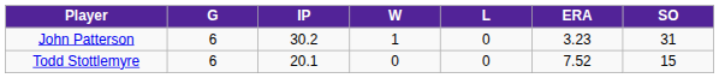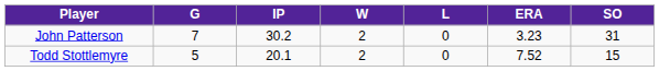 <table class="wikitable sortable" style="text-align:center;">
 <tr>
 <th style="background:#522398;color:white;" width="16%">Player</th>
 <th style="background:#522398;color:white;" width="9%">G</th>
 <th style="background:#522398;color:white;" width="9%">IP</th>
 <th style="background:#522398;color:white;" width="9%">W</th>
 <th style="background:#522398;color:white;" width="9%">L</th>
 <th style="background:#522398;color:white;" width="9%">ERA</th>
 <th style="background:#522398;color:white;" width="9%">SO</th>
 </tr>
 <tr align="center">
 <td><a href='#'>John Patterson</a></td>
-<td>6</td>
+<td>7</td>
 <td>30.2</td>
-<td>1</td>
+<td>2</td>
 <td>0</td>
 <td>3.23</td>
 <td>31</td>
 </tr>
 <tr align="center">
 <td><a href='#'>Todd Stottlemyre</a></td>
-<td>6</td>
+<td>5</td>
 <td>20.1</td>
-<td>0</td>
+<td>2</td>
 <td>0</td>
 <td>7.52</td>
 <td>15</td>
 </tr>
 </table>
